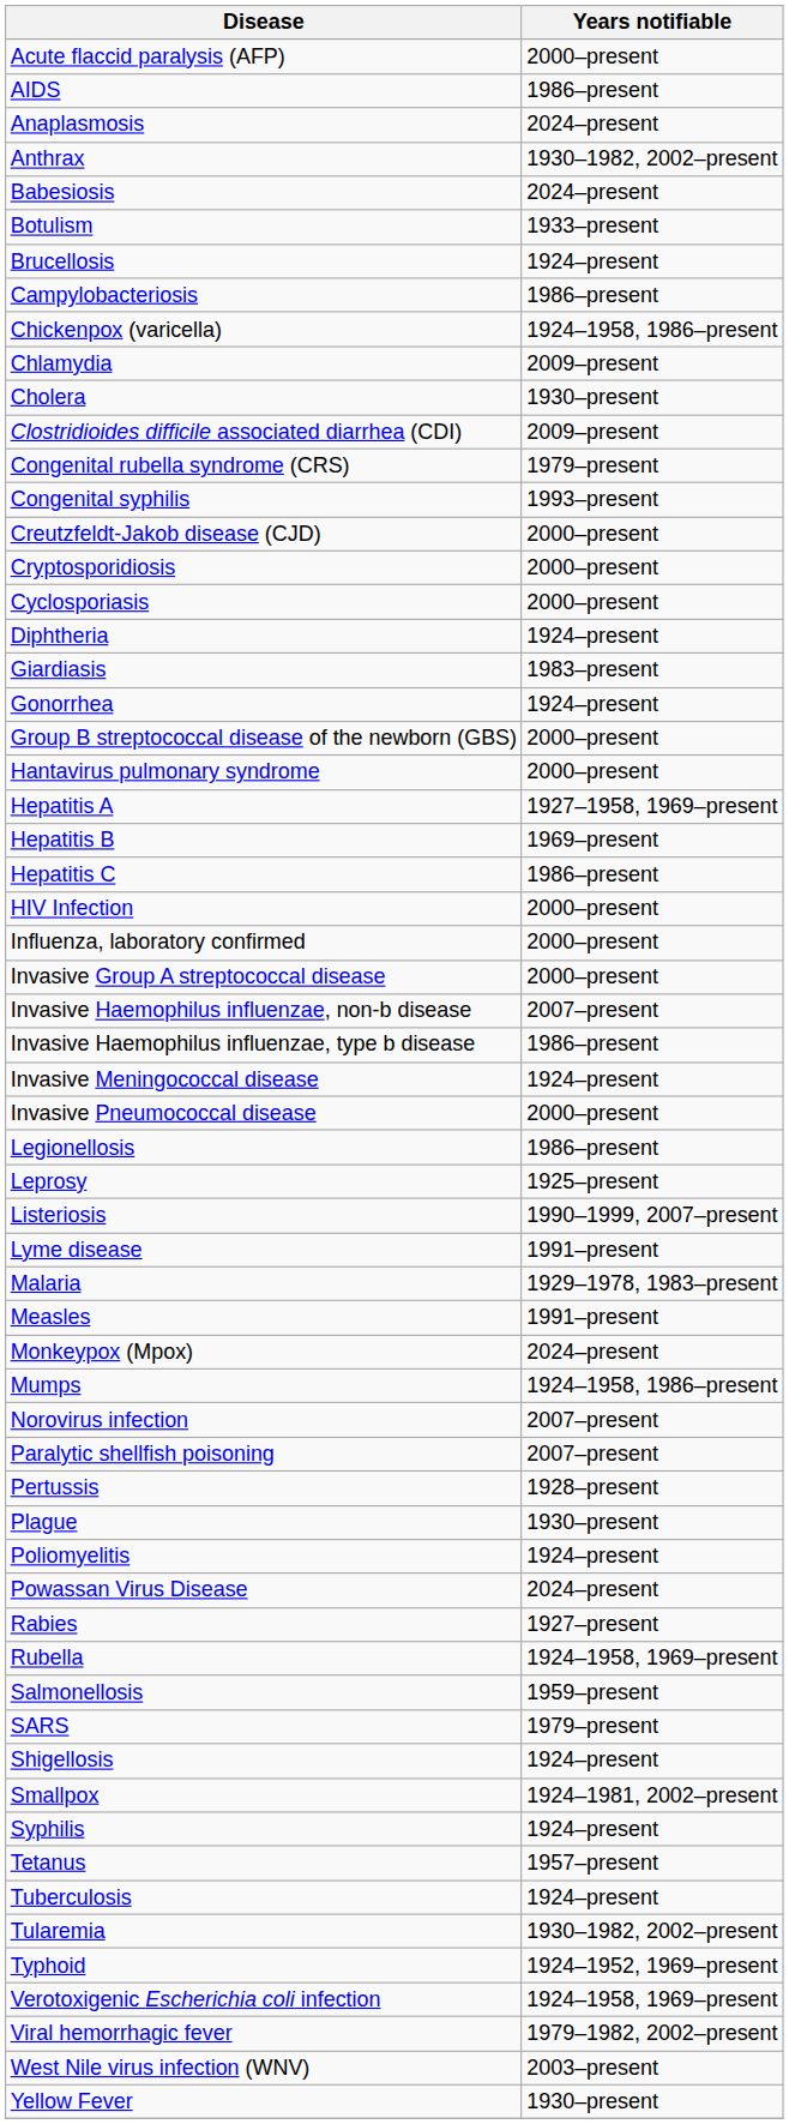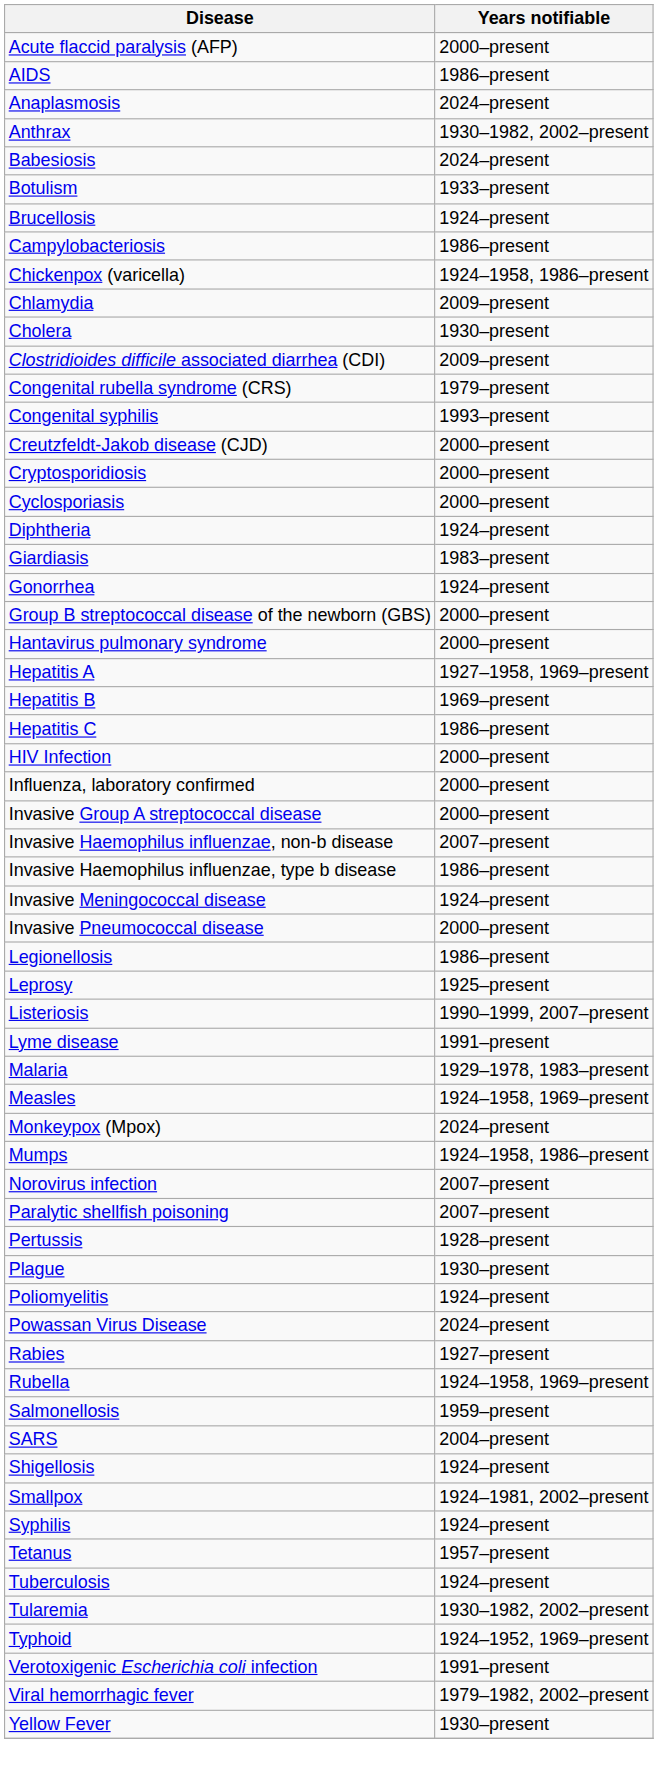 <table class="wikitable sortable">
 <tr>
 <th>Disease</th>
 <th>Years notifiable</th>
 </tr>
 <tr>
 <td><a href='#'>Acute flaccid paralysis</a> (AFP)</td>
 <td>2000–present</td>
 </tr>
 <tr>
 <td><a href='#'>AIDS</a></td>
 <td>1986–present</td>
 </tr>
 <tr>
 <td><a href='#'>Anaplasmosis</a></td>
 <td>2024–present</td>
 </tr>
 <tr>
 <td><a href='#'>Anthrax</a></td>
 <td>1930–1982, 2002–present</td>
 </tr>
 <tr>
 <td><a href='#'>Babesiosis</a></td>
 <td>2024–present</td>
 </tr>
 <tr>
 <td><a href='#'>Botulism</a></td>
 <td>1933–present</td>
 </tr>
 <tr>
 <td><a href='#'>Brucellosis</a></td>
 <td>1924–present</td>
 </tr>
 <tr>
 <td><a href='#'>Campylobacteriosis</a></td>
 <td>1986–present</td>
 </tr>
 <tr>
 <td><a href='#'>Chickenpox</a> (varicella)</td>
 <td>1924–1958, 1986–present</td>
 </tr>
 <tr>
 <td><a href='#'>Chlamydia</a></td>
 <td>2009–present</td>
 </tr>
 <tr>
 <td><a href='#'>Cholera</a></td>
 <td>1930–present</td>
 </tr>
 <tr>
 <td><a href='#'><em> Clostridioides difficile</em> associated diarrhea</a> (CDI)</td>
 <td>2009–present</td>
 </tr>
 <tr>
 <td><a href='#'>Congenital rubella syndrome</a> (CRS)</td>
 <td>1979–present</td>
 </tr>
 <tr>
 <td><a href='#'>Congenital syphilis</a></td>
 <td>1993–present</td>
 </tr>
 <tr>
 <td><a href='#'>Creutzfeldt-Jakob disease</a> (CJD)</td>
 <td>2000–present</td>
 </tr>
 <tr>
 <td><a href='#'>Cryptosporidiosis</a></td>
 <td>2000–present</td>
 </tr>
 <tr>
 <td><a href='#'>Cyclosporiasis</a></td>
 <td>2000–present</td>
 </tr>
 <tr>
 <td><a href='#'>Diphtheria</a></td>
 <td>1924–present</td>
 </tr>
 <tr>
 <td><a href='#'>Giardiasis</a></td>
 <td>1983–present</td>
 </tr>
 <tr>
 <td><a href='#'>Gonorrhea</a></td>
 <td>1924–present</td>
 </tr>
 <tr>
 <td><a href='#'>Group B streptococcal disease</a> of the newborn (GBS)</td>
 <td>2000–present</td>
 </tr>
 <tr>
 <td><a href='#'>Hantavirus pulmonary syndrome</a></td>
 <td>2000–present</td>
 </tr>
 <tr>
 <td><a href='#'>Hepatitis A</a></td>
 <td>1927–1958, 1969–present</td>
 </tr>
 <tr>
 <td><a href='#'>Hepatitis B</a></td>
 <td>1969–present</td>
 </tr>
 <tr>
 <td><a href='#'>Hepatitis C</a></td>
 <td>1986–present</td>
 </tr>
 <tr>
 <td><a href='#'>HIV Infection</a></td>
 <td>2000–present</td>
 </tr>
 <tr>
 <td>Influenza, laboratory confirmed</td>
 <td>2000–present</td>
 </tr>
 <tr>
 <td>Invasive <a href='#'>Group A streptococcal disease</a></td>
 <td>2000–present</td>
 </tr>
 <tr>
 <td>Invasive <a href='#'>Haemophilus influenzae</a>, non-b disease</td>
 <td>2007–present</td>
 </tr>
 <tr>
 <td>Invasive Haemophilus influenzae, type b disease</td>
 <td>1986–present</td>
 </tr>
 <tr>
 <td>Invasive <a href='#'>Meningococcal disease</a></td>
 <td>1924–present</td>
 </tr>
 <tr>
 <td>Invasive <a href='#'>Pneumococcal disease</a></td>
 <td>2000–present</td>
 </tr>
 <tr>
 <td><a href='#'>Legionellosis</a></td>
 <td>1986–present</td>
 </tr>
 <tr>
 <td><a href='#'>Leprosy</a></td>
 <td>1925–present</td>
 </tr>
 <tr>
 <td><a href='#'>Listeriosis</a></td>
 <td>1990–1999, 2007–present</td>
 </tr>
 <tr>
 <td><a href='#'>Lyme disease</a></td>
 <td>1991–present</td>
 </tr>
 <tr>
 <td><a href='#'>Malaria</a></td>
 <td>1929–1978, 1983–present</td>
 </tr>
 <tr>
 <td><a href='#'>Measles</a></td>
-<td>1991–present</td>
+<td>1924–1958, 1969–present</td>
 </tr>
 <tr>
 <td><a href='#'>Monkeypox</a> (Mpox)</td>
 <td>2024–present</td>
 </tr>
 <tr>
 <td><a href='#'>Mumps</a></td>
 <td>1924–1958, 1986–present</td>
 </tr>
 <tr>
 <td><a href='#'>Norovirus infection</a></td>
 <td>2007–present</td>
 </tr>
 <tr>
 <td><a href='#'>Paralytic shellfish poisoning</a></td>
 <td>2007–present</td>
 </tr>
 <tr>
 <td><a href='#'>Pertussis</a></td>
 <td>1928–present</td>
 </tr>
 <tr>
 <td><a href='#'>Plague</a></td>
 <td>1930–present</td>
 </tr>
 <tr>
 <td><a href='#'>Poliomyelitis</a></td>
 <td>1924–present</td>
 </tr>
 <tr>
 <td><a href='#'>Powassan Virus Disease</a></td>
 <td>2024–present</td>
 </tr>
 <tr>
 <td><a href='#'>Rabies</a></td>
 <td>1927–present</td>
 </tr>
 <tr>
 <td><a href='#'>Rubella</a></td>
 <td>1924–1958, 1969–present</td>
 </tr>
 <tr>
 <td><a href='#'>Salmonellosis</a></td>
 <td>1959–present</td>
 </tr>
 <tr>
 <td><a href='#'>SARS</a></td>
-<td>1979–present</td>
+<td>2004–present</td>
 </tr>
 <tr>
 <td><a href='#'>Shigellosis</a></td>
 <td>1924–present</td>
 </tr>
 <tr>
 <td><a href='#'>Smallpox</a></td>
 <td>1924–1981, 2002–present</td>
 </tr>
 <tr>
 <td><a href='#'>Syphilis</a></td>
 <td>1924–present</td>
 </tr>
 <tr>
 <td><a href='#'>Tetanus</a></td>
 <td>1957–present</td>
 </tr>
 <tr>
 <td><a href='#'>Tuberculosis</a></td>
 <td>1924–present</td>
 </tr>
 <tr>
 <td><a href='#'>Tularemia</a></td>
 <td>1930–1982, 2002–present</td>
 </tr>
 <tr>
 <td><a href='#'>Typhoid</a></td>
 <td>1924–1952, 1969–present</td>
 </tr>
 <tr>
 <td><a href='#'>Verotoxigenic <em>Escherichia coli</em> infection</a></td>
-<td>1924–1958, 1969–present</td>
+<td>1991–present</td>
 </tr>
 <tr>
 <td><a href='#'>Viral hemorrhagic fever</a></td>
 <td>1979–1982, 2002–present</td>
-</tr>
-<tr>
-<td><a href='#'>West Nile virus infection</a> (WNV)</td>
-<td>2003–present</td>
 </tr>
 <tr>
 <td><a href='#'>Yellow Fever</a></td>
 <td>1930–present</td>
 </tr>
 <tr>
 </tr>
 </table>
